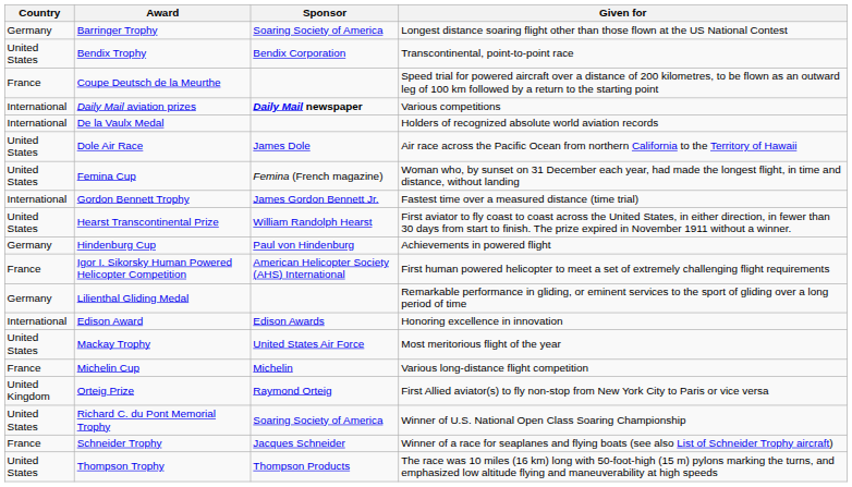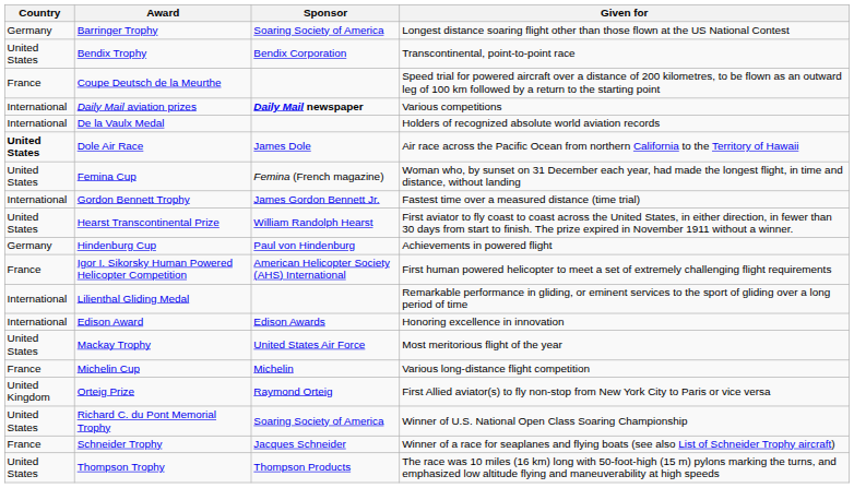 <table class="wikitable sortable">
 <tr>
 <th style="width:6em;">Country</th>
 <th>Award</th>
 <th>Sponsor</th>
 <th>Given for</th>
 </tr>
 <tr>
 <td>Germany</td>
 <td><a href='#'>Barringer Trophy</a></td>
 <td><a href='#'>Soaring Society of America</a></td>
 <td>Longest distance soaring flight other than those flown at the US National Contest</td>
 </tr>
 <tr>
 <td>United States</td>
 <td><a href='#'>Bendix Trophy</a></td>
 <td><a href='#'>Bendix Corporation</a></td>
 <td>Transcontinental, point-to-point race</td>
 </tr>
 <tr>
 <td>France</td>
 <td><a href='#'>Coupe Deutsch de la Meurthe</a></td>
 <td></td>
 <td>Speed trial for powered aircraft over a distance of 200 kilometres, to be flown as an outward leg of 100 km followed by a return to the starting point</td>
 </tr>
 <tr>
 <td>International</td>
 <td><a href='#'><em>Daily Mail</em> aviation prizes</a></td>
 <td><strong><em><a href='#'>Daily Mail</a></em> newspaper</strong></td>
 <td>Various competitions</td>
 </tr>
 <tr>
 <td>International</td>
 <td><a href='#'>De la Vaulx Medal</a></td>
 <td></td>
 <td>Holders of recognized absolute world aviation records</td>
 </tr>
 <tr>
-<td>United States</td>
+<td><strong>United States</strong></td>
 <td><a href='#'>Dole Air Race</a></td>
 <td><a href='#'>James Dole</a></td>
 <td>Air race across the Pacific Ocean from northern <a href='#'>California</a> to the <a href='#'>Territory of Hawaii</a></td>
 </tr>
 <tr>
 <td>United States</td>
 <td><a href='#'>Femina Cup</a></td>
 <td><em>Femina</em> (French magazine)</td>
 <td>Woman who, by sunset on 31 December each year, had made the longest flight, in time and distance, without landing</td>
 </tr>
 <tr>
 <td>International</td>
 <td><a href='#'>Gordon Bennett Trophy</a></td>
 <td><a href='#'>James Gordon Bennett Jr.</a></td>
 <td>Fastest time over a measured distance (time trial)</td>
 </tr>
 <tr>
 <td>United States</td>
 <td><a href='#'>Hearst Transcontinental Prize</a></td>
 <td><a href='#'>William Randolph Hearst</a></td>
 <td>First aviator to fly coast to coast across the United States, in either direction, in fewer than 30 days from start to finish. The prize expired in November 1911 without a winner.</td>
 </tr>
 <tr>
 <td>Germany</td>
 <td><a href='#'>Hindenburg Cup</a></td>
 <td><a href='#'>Paul von Hindenburg</a></td>
 <td>Achievements in powered flight</td>
 </tr>
 <tr>
 <td>France</td>
 <td><a href='#'>Igor I. Sikorsky Human Powered Helicopter Competition</a></td>
 <td><a href='#'>American Helicopter Society (AHS) International</a></td>
 <td>First human powered helicopter to meet a set of extremely challenging flight requirements</td>
 </tr>
 <tr>
-<td>Germany</td>
+<td>International</td>
 <td><a href='#'>Lilienthal Gliding Medal</a></td>
 <td></td>
 <td>Remarkable performance in gliding, or eminent services to the sport of gliding over a long period of time</td>
 </tr>
 <tr>
 <td>International</td>
 <td><a href='#'>Edison Award</a></td>
 <td><a href='#'>Edison Awards</a></td>
 <td>Honoring excellence in innovation</td>
 </tr>
 <tr>
 <td>United States</td>
 <td><a href='#'>Mackay Trophy</a></td>
 <td><a href='#'>United States Air Force</a></td>
 <td>Most meritorious flight of the year</td>
 </tr>
 <tr>
 <td>France</td>
 <td><a href='#'>Michelin Cup</a></td>
 <td><a href='#'>Michelin</a></td>
 <td>Various long-distance flight competition</td>
 </tr>
 <tr>
 <td>United Kingdom</td>
 <td><a href='#'>Orteig Prize</a></td>
 <td><a href='#'>Raymond Orteig</a></td>
 <td>First Allied aviator(s) to fly non-stop from New York City to Paris or vice versa</td>
 </tr>
 <tr>
 <td>United States</td>
 <td><a href='#'>Richard C. du Pont Memorial Trophy</a></td>
 <td><a href='#'>Soaring Society of America</a></td>
 <td>Winner of U.S. National Open Class Soaring Championship</td>
 </tr>
 <tr>
 <td>France</td>
 <td><a href='#'>Schneider Trophy</a></td>
 <td><a href='#'>Jacques Schneider</a></td>
 <td>Winner of a race for seaplanes and flying boats (see also <a href='#'>List of Schneider Trophy aircraft</a>)</td>
 </tr>
 <tr>
 <td>United States</td>
 <td><a href='#'>Thompson Trophy</a></td>
 <td><a href='#'>Thompson Products</a></td>
 <td>The race was 10 miles (16 km) long with 50-foot-high (15 m) pylons marking the turns, and emphasized low altitude flying and maneuverability at high speeds</td>
 </tr>
 </table>
